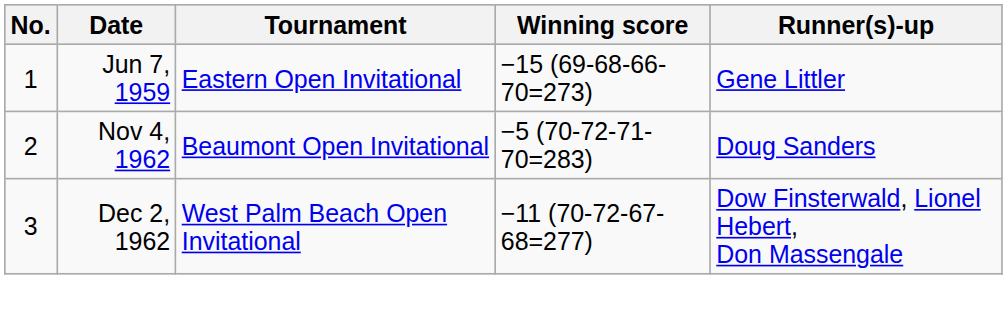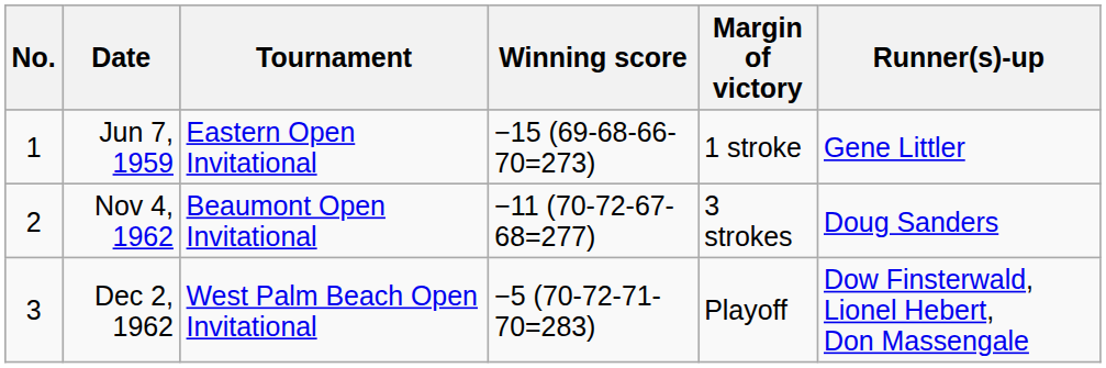 <table class="wikitable" style="font-size:95%;">
 <tr>
 <th>No.</th>
 <th>Date</th>
 <th>Tournament</th>
 <th>Winning score</th>
+<th>Margin of<br>victory</th>
 <th>Runner(s)-up</th>
 </tr>
 <tr>
 <td align=center>1</td>
 <td align=right>Jun 7, <a href='#'>1959</a></td>
 <td><a href='#'>Eastern Open Invitational</a></td>
 <td>−15 (69-68-66-70=273)</td>
+<td>1 stroke</td>
 <td> <a href='#'>Gene Littler</a></td>
 </tr>
 <tr>
 <td align=center>2</td>
 <td align=right>Nov 4, <a href='#'>1962</a></td>
 <td><a href='#'>Beaumont Open Invitational</a></td>
-<td>−5 (70-72-71-70=283)</td>
+<td>−11 (70-72-67-68=277)</td>
+<td>3 strokes</td>
 <td> <a href='#'>Doug Sanders</a></td>
 </tr>
 <tr>
 <td align=center>3</td>
 <td align=right>Dec 2, 1962</td>
 <td><a href='#'>West Palm Beach Open Invitational</a></td>
-<td>−11 (70-72-67-68=277)</td>
+<td>−5 (70-72-71-70=283)</td>
+<td>Playoff</td>
 <td> <a href='#'>Dow Finsterwald</a>,  <a href='#'>Lionel Hebert</a>,<br> <a href='#'>Don Massengale</a></td>
 </tr>
 </table>
